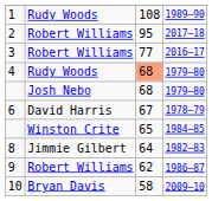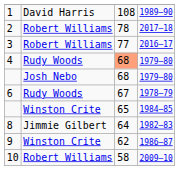 <table class="wikitable">
 <tr>
 </tr>
 <tr>
 <td>1</td>
-<td><a href='#'>Rudy Woods</a></td>
+<td>David Harris</td>
 <td>108</td>
 <td style="font-size:80%;"><a href='#'>1989–90</a></td>
 </tr>
 <tr>
 <td>2</td>
 <td><a href='#'>Robert Williams</a></td>
-<td>95</td>
+<td>78</td>
 <td style="font-size:80%;"><a href='#'>2017–18</a></td>
 </tr>
 <tr>
 <td>3</td>
 <td><a href='#'>Robert Williams</a></td>
 <td>77</td>
 <td style="font-size:80%;"><a href='#'>2016–17</a></td>
 </tr>
 <tr>
 <td>4</td>
 <td><a href='#'>Rudy Woods</a></td>
 <td style="background: lightsalmon;">68</td>
 <td style="font-size:80%;"><a href='#'>1979–80</a></td>
 </tr>
 <tr>
 <td></td>
 <td><a href='#'>Josh Nebo</a></td>
 <td>68</td>
 <td style="font-size:80%;"><a href='#'>1979–80</a></td>
 </tr>
 <tr>
 <td>6</td>
-<td>David Harris</td>
+<td><a href='#'>Rudy Woods</a></td>
 <td>67</td>
 <td style="font-size:80%;"><a href='#'>1978–79</a></td>
 </tr>
 <tr>
 <td></td>
 <td><a href='#'>Winston Crite</a></td>
 <td>65</td>
 <td style="font-size:80%;"><a href='#'>1984–85</a></td>
 </tr>
 <tr>
 <td>8</td>
 <td>Jimmie Gilbert</td>
 <td>64</td>
 <td style="font-size:80%;"><a href='#'>1982–83</a></td>
 </tr>
 <tr>
 <td>9</td>
-<td><a href='#'>Robert Williams</a></td>
+<td><a href='#'>Winston Crite</a></td>
 <td>62</td>
 <td style="font-size:80%;"><a href='#'>1986–87</a></td>
 </tr>
 <tr>
 <td>10</td>
-<td><a href='#'>Bryan Davis</a></td>
+<td><a href='#'>Robert Williams</a></td>
 <td>58</td>
 <td style="font-size:80%;"><a href='#'>2009–10</a></td>
 </tr>
 </table>
